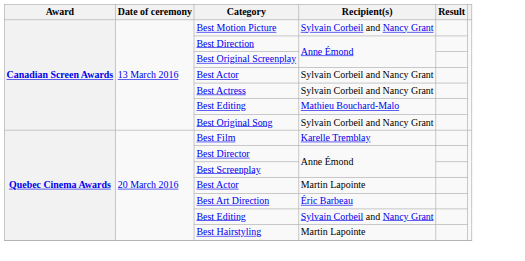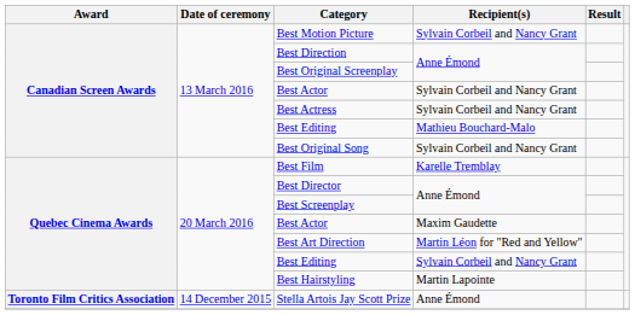 <table class="wikitable plainrowheaders sortable">
 <tr>
 <th scope="col">Award</th>
 <th scope="col">Date of ceremony</th>
 <th scope="col">Category</th>
 <th scope="col">Recipient(s)</th>
 <th scope="col">Result</th>
 <th scope="col" class="unsortable"></th>
 </tr>
 <tr>
 <th scope="row" rowspan=7><a href='#'>Canadian Screen Awards</a></th>
 <td rowspan="7"><a href='#'>13 March 2016</a></td>
 <td><a href='#'>Best Motion Picture</a></td>
 <td><a href='#'>Sylvain Corbeil</a> and <a href='#'>Nancy Grant</a></td>
 <td></td>
 <td rowspan="7"></td>
 </tr>
 <tr>
 <td><a href='#'>Best Direction</a></td>
 <td rowspan="2"><a href='#'>Anne Émond</a></td>
 <td></td>
 </tr>
 <tr>
 <td><a href='#'>Best Original Screenplay</a></td>
 <td></td>
 </tr>
 <tr>
 <td><a href='#'>Best Actor</a></td>
 <td>Sylvain Corbeil and Nancy Grant</td>
 <td></td>
 </tr>
 <tr>
 <td><a href='#'>Best Actress</a></td>
 <td>Sylvain Corbeil and Nancy Grant</td>
 <td></td>
 </tr>
 <tr>
 <td><a href='#'>Best Editing</a></td>
 <td><a href='#'>Mathieu Bouchard-Malo</a></td>
 <td></td>
 </tr>
 <tr>
 <td><a href='#'>Best Original Song</a></td>
 <td>Sylvain Corbeil and Nancy Grant</td>
 <td></td>
 </tr>
 <tr>
 <th scope="row" rowspan=7><a href='#'>Quebec Cinema Awards</a></th>
 <td rowspan="7"><a href='#'>20 March 2016</a></td>
 <td><a href='#'>Best Film</a></td>
 <td><a href='#'>Karelle Tremblay</a></td>
 <td></td>
 <td rowspan="7"></td>
 </tr>
 <tr>
 <td><a href='#'>Best Director</a></td>
 <td rowspan="2">Anne Émond</td>
 <td></td>
 </tr>
 <tr>
 <td><a href='#'>Best Screenplay</a></td>
 <td></td>
 </tr>
 <tr>
 <td><a href='#'>Best Actor</a></td>
-<td>Martin Lapointe</td>
+<td>Maxim Gaudette</td>
 <td></td>
 </tr>
 <tr>
 <td><a href='#'>Best Art Direction</a></td>
-<td><a href='#'>Éric Barbeau</a></td>
+<td><a href='#'>Martin Léon</a> for "Red and Yellow"</td>
 <td></td>
 </tr>
 <tr>
 <td><a href='#'>Best Editing</a></td>
 <td><a href='#'>Sylvain Corbeil</a> and <a href='#'>Nancy Grant</a></td>
 <td></td>
 </tr>
 <tr>
 <td><a href='#'>Best Hairstyling</a></td>
 <td>Martin Lapointe</td>
 <td></td>
 </tr>
 <tr>
+<th scope="row"><a href='#'>Toronto Film Critics Association</a></th>
+<td rowspan="1"><a href='#'>14 December 2015</a></td>
+<td><a href='#'>Stella Artois Jay Scott Prize</a></td>
+<td>Anne Émond</td>
+<td></td>
+<td rowspan="1"></td>
+</tr>
+<tr>
 </tr>
 </table>
